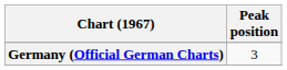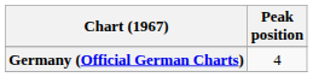 <table class="wikitable sortable plainrowheaders" style="text-align:center">
 <tr>
 <th>Chart (1967)</th>
 <th>Peak<br>position</th>
 </tr>
 <tr>
 </tr>
 <tr>
 </tr>
 <tr>
 </tr>
 <tr>
 <th scope="row">Germany (<a href='#'>Official German Charts</a>)</th>
-<td>3</td>
+<td>4</td>
 </tr>
 <tr>
 </tr>
 <tr>
 </tr>
 <tr>
 </tr>
 <tr>
 </tr>
 </table>
